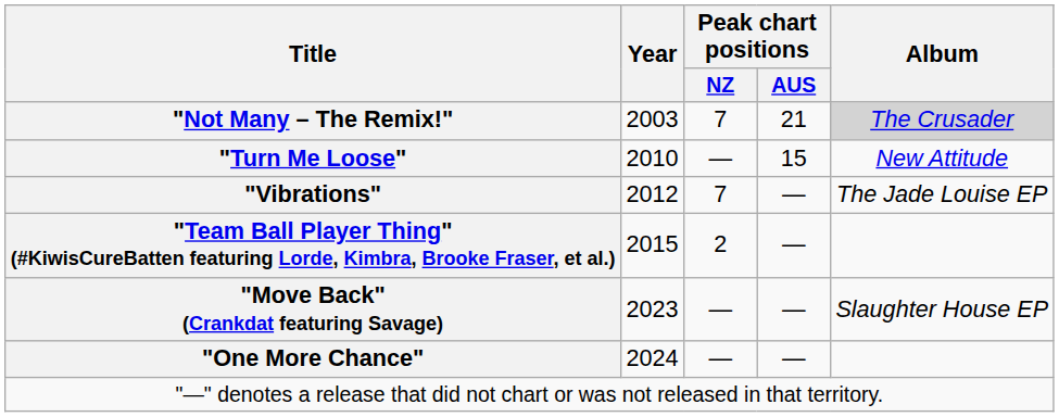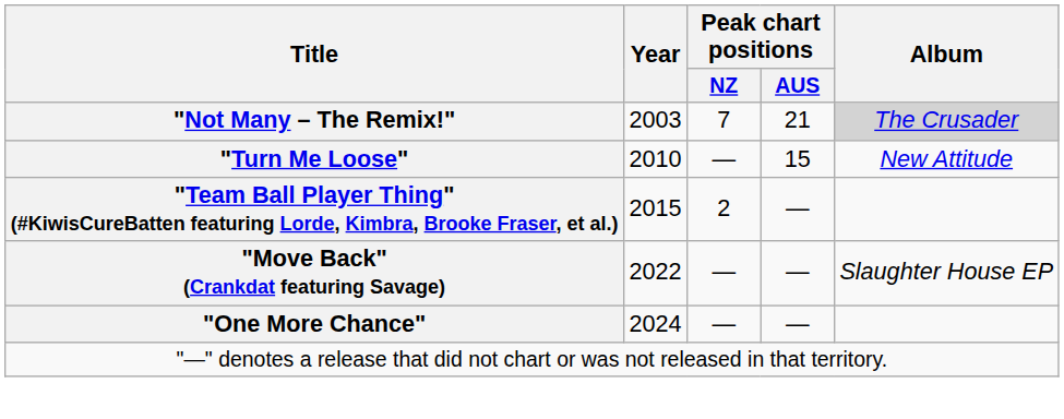 <table class="wikitable plainrowheaders" style="text-align:center;">
 <tr>
 <th scope="col" rowspan="2">Title</th>
 <th scope="col" rowspan="2">Year</th>
 <th scope="col" colspan="2">Peak chart positions</th>
 <th scope="col" rowspan="2">Album</th>
 </tr>
 <tr>
 <th scope="col" style="width:3em;font-size:90%;"><a href='#'>NZ</a><br></th>
 <th scope="col" style="width:3em;font-size:90%;"><a href='#'>AUS</a><br></th>
 </tr>
 <tr>
 <th scope="row">"<a href='#'>Not Many</a> – The Remix!"<br></th>
 <td>2003</td>
 <td>7</td>
 <td>21</td>
 <td style="background: lightgrey;"><em><a href='#'>The Crusader</a></em></td>
 </tr>
 <tr>
 <th scope="row">"<a href='#'>Turn Me Loose</a>"<br></th>
 <td>2010</td>
 <td>—</td>
 <td>15</td>
 <td><em><a href='#'>New Attitude</a></em></td>
 </tr>
 <tr>
-<th scope="row">"Vibrations"<br></th>
-<td>2012</td>
-<td>7</td>
-<td>—</td>
-<td><em>The Jade Louise EP</em></td>
-</tr>
-<tr>
 <th scope="row">"<a href='#'>Team Ball Player Thing</a>"<br><small>(#KiwisCureBatten featuring <a href='#'>Lorde</a>, <a href='#'>Kimbra</a>, <a href='#'>Brooke Fraser</a>, et al.)</small></th>
 <td>2015</td>
 <td>2</td>
 <td>—</td>
 <td></td>
 </tr>
 <tr>
 <th scope="row">"Move Back"<br><small>(<a href='#'>Crankdat</a> featuring Savage)</small></th>
-<td>2023</td>
+<td>2022</td>
 <td>—</td>
 <td>—</td>
 <td><em>Slaughter House EP</em></td>
 </tr>
 <tr>
 <th scope="row">"One More Chance"<br></th>
 <td>2024</td>
 <td>—</td>
 <td>—</td>
 <td></td>
 </tr>
 <tr>
 <td align="center" colspan="5" style="font-size:90%">"—" denotes a release that did not chart or was not released in that territory.</td>
 </tr>
 </table>
